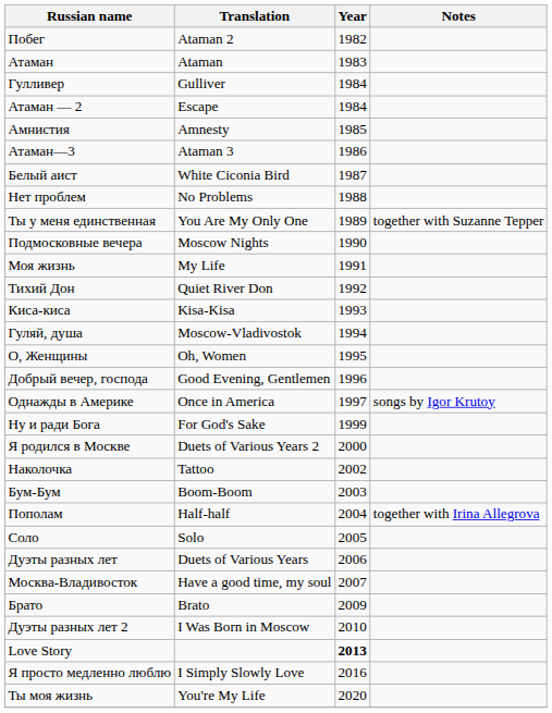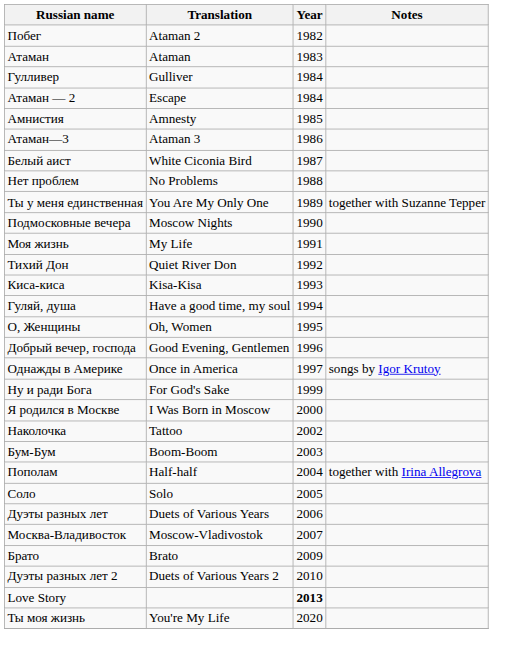 <table class="wikitable">
 <tr>
 <th>Russian name</th>
 <th>Translation</th>
 <th>Year</th>
 <th>Notes</th>
 </tr>
 <tr>
 <td>Побег</td>
 <td>Ataman 2</td>
 <td>1982</td>
 <td></td>
 </tr>
 <tr>
 <td>Атаман</td>
 <td>Ataman</td>
 <td>1983</td>
 <td></td>
 </tr>
 <tr>
 <td>Гулливер</td>
 <td>Gulliver</td>
 <td>1984</td>
 <td></td>
 </tr>
 <tr>
 <td>Атаман — 2</td>
 <td>Escape</td>
 <td>1984</td>
 <td></td>
 </tr>
 <tr>
 <td>Амнистия</td>
 <td>Amnesty</td>
 <td>1985</td>
 <td></td>
 </tr>
 <tr>
 <td>Атаман—3</td>
 <td>Ataman 3</td>
 <td>1986</td>
 <td></td>
 </tr>
 <tr>
 <td>Белый аист</td>
 <td>White Ciconia Bird</td>
 <td>1987</td>
 <td></td>
 </tr>
 <tr>
 <td>Нет проблем</td>
 <td>No Problems</td>
 <td>1988</td>
 <td></td>
 </tr>
 <tr>
 <td>Ты у меня единственная</td>
 <td>You Are My Only One</td>
 <td>1989</td>
 <td>together with Suzanne Tepper</td>
 </tr>
 <tr>
 <td>Подмосковные вечера</td>
 <td>Moscow Nights</td>
 <td>1990</td>
 <td></td>
 </tr>
 <tr>
 <td>Моя жизнь</td>
 <td>My Life</td>
 <td>1991</td>
 <td></td>
 </tr>
 <tr>
 <td>Тихий Дон</td>
 <td>Quiet River Don</td>
 <td>1992</td>
 <td></td>
 </tr>
 <tr>
 <td>Киса-киса</td>
 <td>Kisa-Kisa</td>
 <td>1993</td>
 <td></td>
 </tr>
 <tr>
 <td>Гуляй, душа</td>
-<td>Moscow-Vladivostok</td>
+<td>Have a good time, my soul</td>
 <td>1994</td>
 <td></td>
 </tr>
 <tr>
 <td>О, Женщины</td>
 <td>Oh, Women</td>
 <td>1995</td>
 <td></td>
 </tr>
 <tr>
 <td>Добрый вечер, господа</td>
 <td>Good Evening, Gentlemen</td>
 <td>1996</td>
 <td></td>
 </tr>
 <tr>
 <td>Однажды в Америке</td>
 <td>Once in America</td>
 <td>1997</td>
 <td>songs by <a href='#'>Igor Krutoy</a></td>
 </tr>
 <tr>
 <td>Ну и ради Бога</td>
 <td>For God's Sake</td>
 <td>1999</td>
 <td></td>
 </tr>
 <tr>
 <td>Я родился в Москве</td>
-<td>Duets of Various Years 2</td>
+<td>I Was Born in Moscow</td>
 <td>2000</td>
 <td></td>
 </tr>
 <tr>
 <td>Наколочка</td>
 <td>Tattoo</td>
 <td>2002</td>
 <td></td>
 </tr>
 <tr>
 <td>Бум-Бум</td>
 <td>Boom-Boom</td>
 <td>2003</td>
 <td></td>
 </tr>
 <tr>
 <td>Пополам</td>
 <td>Half-half</td>
 <td>2004</td>
 <td>together with <a href='#'>Irina Allegrova</a></td>
 </tr>
 <tr>
 <td>Соло</td>
 <td>Solo</td>
 <td>2005</td>
 <td></td>
 </tr>
 <tr>
 <td>Дуэты разных лет</td>
 <td>Duets of Various Years</td>
 <td>2006</td>
 <td></td>
 </tr>
 <tr>
 <td>Москва-Владивосток</td>
-<td>Have a good time, my soul</td>
+<td>Moscow-Vladivostok</td>
 <td>2007</td>
 <td></td>
 </tr>
 <tr>
 <td>Брато</td>
 <td>Brato</td>
 <td>2009</td>
 <td></td>
 </tr>
 <tr>
 <td>Дуэты разных лет 2</td>
-<td>I Was Born in Moscow</td>
+<td>Duets of Various Years 2</td>
 <td>2010</td>
 <td></td>
 </tr>
 <tr>
 <td>Love Story</td>
 <td></td>
 <td><strong>2013</strong></td>
-<td></td>
-</tr>
-<tr>
-<td>Я просто медленно люблю</td>
-<td>I Simply Slowly Love</td>
-<td>2016</td>
 <td></td>
 </tr>
 <tr>
 <td>Ты моя жизнь</td>
 <td>You're My Life</td>
 <td>2020</td>
 <td></td>
 </tr>
 <tr>
 </tr>
 </table>
